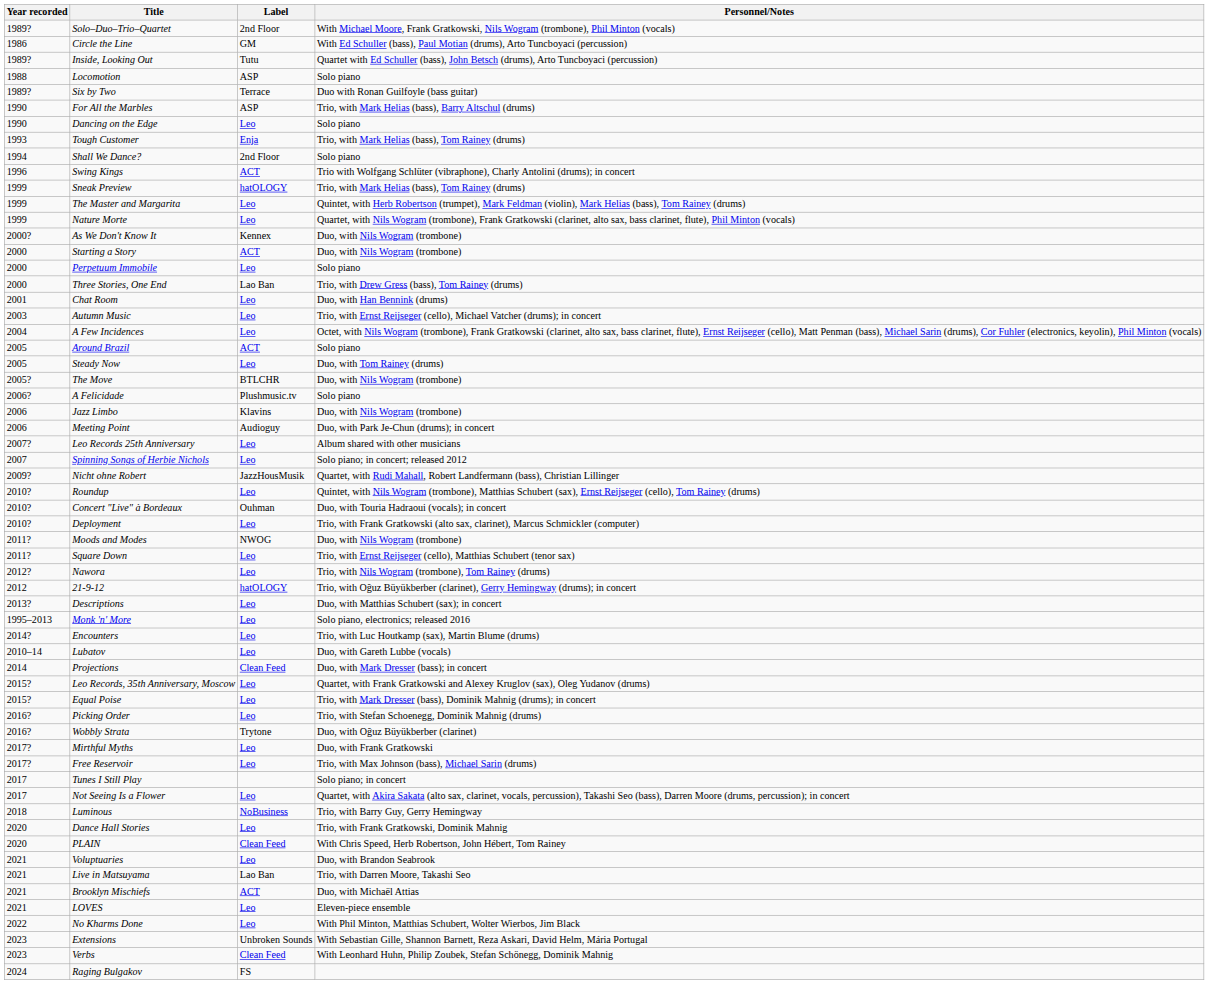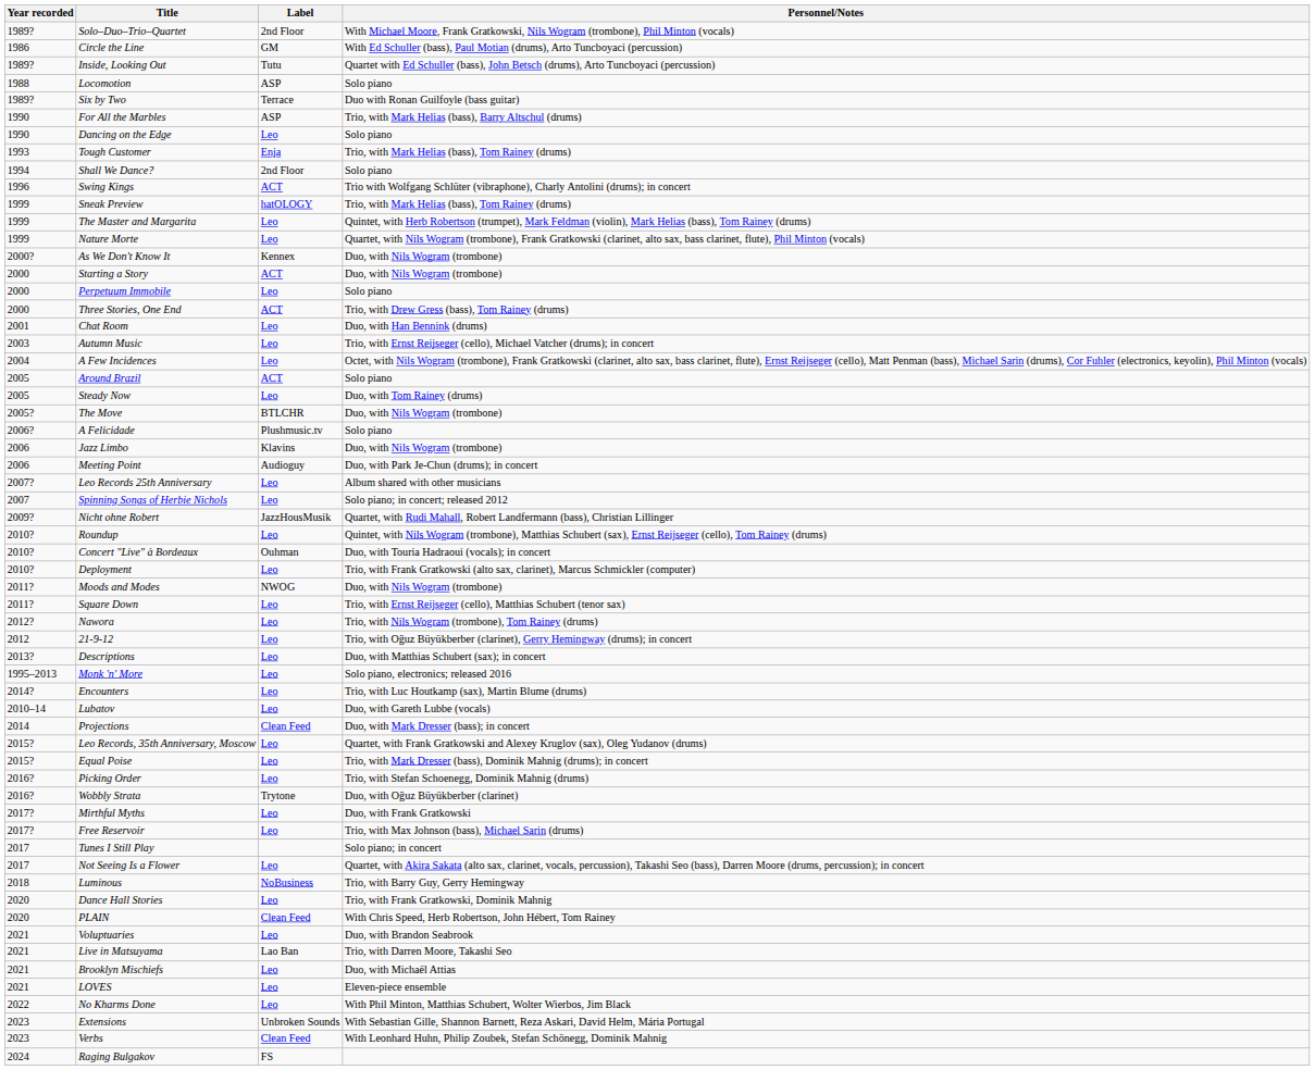 <table class="wikitable sortable">
 <tr>
 <th>Year recorded</th>
 <th>Title</th>
 <th>Label</th>
 <th>Personnel/Notes</th>
 </tr>
 <tr>
 <td>1989?</td>
 <td><em>Solo–Duo–Trio–Quartet</em></td>
 <td>2nd Floor</td>
 <td>With <a href='#'>Michael Moore</a>, Frank Gratkowski, <a href='#'>Nils Wogram</a> (trombone), <a href='#'>Phil Minton</a> (vocals)</td>
 </tr>
 <tr>
 <td>1986</td>
 <td><em>Circle the Line</em></td>
 <td>GM</td>
 <td>With <a href='#'>Ed Schuller</a> (bass), <a href='#'>Paul Motian</a> (drums), Arto Tuncboyaci (percussion)</td>
 </tr>
 <tr>
 <td>1989?</td>
 <td><em>Inside, Looking Out</em></td>
 <td>Tutu</td>
 <td>Quartet with <a href='#'>Ed Schuller</a> (bass), <a href='#'>John Betsch</a> (drums), Arto Tuncboyaci (percussion)</td>
 </tr>
 <tr>
 <td>1988</td>
 <td><em>Locomotion</em></td>
 <td>ASP</td>
 <td>Solo piano</td>
 </tr>
 <tr>
 <td>1989?</td>
 <td><em>Six by Two</em></td>
 <td>Terrace</td>
 <td>Duo with Ronan Guilfoyle (bass guitar)</td>
 </tr>
 <tr>
 <td>1990</td>
 <td><em>For All the Marbles</em></td>
 <td>ASP</td>
 <td>Trio, with <a href='#'>Mark Helias</a> (bass), <a href='#'>Barry Altschul</a> (drums)</td>
 </tr>
 <tr>
 <td>1990</td>
 <td><em>Dancing on the Edge</em></td>
 <td><a href='#'>Leo</a></td>
 <td>Solo piano</td>
 </tr>
 <tr>
 <td>1993</td>
 <td><em>Tough Customer</em></td>
 <td><a href='#'>Enja</a></td>
 <td>Trio, with <a href='#'>Mark Helias</a> (bass), <a href='#'>Tom Rainey</a> (drums)</td>
 </tr>
 <tr>
 <td>1994</td>
 <td><em>Shall We Dance?</em></td>
 <td>2nd Floor</td>
 <td>Solo piano</td>
 </tr>
 <tr>
 <td>1996</td>
 <td><em>Swing Kings</em></td>
 <td><a href='#'>ACT</a></td>
 <td>Trio with Wolfgang Schlüter (vibraphone), Charly Antolini (drums); in concert</td>
 </tr>
 <tr>
 <td>1999</td>
 <td><em>Sneak Preview</em></td>
 <td><a href='#'>hatOLOGY</a></td>
 <td>Trio, with <a href='#'>Mark Helias</a> (bass), <a href='#'>Tom Rainey</a> (drums)</td>
 </tr>
 <tr>
 <td>1999</td>
 <td><em>The Master and Margarita</em></td>
 <td><a href='#'>Leo</a></td>
 <td>Quintet, with <a href='#'>Herb Robertson</a> (trumpet), <a href='#'>Mark Feldman</a> (violin), <a href='#'>Mark Helias</a> (bass), <a href='#'>Tom Rainey</a> (drums)</td>
 </tr>
 <tr>
 <td>1999</td>
 <td><em>Nature Morte</em></td>
 <td><a href='#'>Leo</a></td>
 <td>Quartet, with <a href='#'>Nils Wogram</a> (trombone), Frank Gratkowski (clarinet, alto sax, bass clarinet, flute), <a href='#'>Phil Minton</a> (vocals)</td>
 </tr>
 <tr>
 <td>2000?</td>
 <td><em>As We Don't Know It</em></td>
 <td>Kennex</td>
 <td>Duo, with <a href='#'>Nils Wogram</a> (trombone)</td>
 </tr>
 <tr>
 <td>2000</td>
 <td><em>Starting a Story</em></td>
 <td><a href='#'>ACT</a></td>
 <td>Duo, with <a href='#'>Nils Wogram</a> (trombone)</td>
 </tr>
 <tr>
 <td>2000</td>
 <td><em><a href='#'>Perpetuum Immobile</a></em></td>
 <td><a href='#'>Leo</a></td>
 <td>Solo piano</td>
 </tr>
 <tr>
 <td>2000</td>
 <td><em>Three Stories, One End</em></td>
-<td>Lao Ban</td>
+<td><a href='#'>ACT</a></td>
 <td>Trio, with <a href='#'>Drew Gress</a> (bass), <a href='#'>Tom Rainey</a> (drums)</td>
 </tr>
 <tr>
 <td>2001</td>
 <td><em>Chat Room</em></td>
 <td><a href='#'>Leo</a></td>
 <td>Duo, with <a href='#'>Han Bennink</a> (drums)</td>
 </tr>
 <tr>
 <td>2003</td>
 <td><em>Autumn Music</em></td>
 <td><a href='#'>Leo</a></td>
 <td>Trio, with <a href='#'>Ernst Reijseger</a> (cello), Michael Vatcher (drums); in concert</td>
 </tr>
 <tr>
 <td>2004</td>
 <td><em>A Few Incidences</em></td>
 <td><a href='#'>Leo</a></td>
 <td>Octet, with <a href='#'>Nils Wogram</a> (trombone), Frank Gratkowski (clarinet, alto sax, bass clarinet, flute), <a href='#'>Ernst Reijseger</a> (cello), Matt Penman (bass), <a href='#'>Michael Sarin</a> (drums), <a href='#'>Cor Fuhler</a> (electronics, keyolin), <a href='#'>Phil Minton</a> (vocals)</td>
 </tr>
 <tr>
 <td>2005</td>
 <td><em><a href='#'>Around Brazil</a></em></td>
 <td><a href='#'>ACT</a></td>
 <td>Solo piano</td>
 </tr>
 <tr>
 <td>2005</td>
 <td><em>Steady Now</em></td>
 <td><a href='#'>Leo</a></td>
 <td>Duo, with <a href='#'>Tom Rainey</a> (drums)</td>
 </tr>
 <tr>
 <td>2005?</td>
 <td><em>The Move</em></td>
 <td>BTLCHR</td>
 <td>Duo, with <a href='#'>Nils Wogram</a> (trombone)</td>
 </tr>
 <tr>
 <td>2006?</td>
 <td><em>A Felicidade</em></td>
 <td>Plushmusic.tv</td>
 <td>Solo piano</td>
 </tr>
 <tr>
 <td>2006</td>
 <td><em>Jazz Limbo</em></td>
 <td>Klavins</td>
 <td>Duo, with <a href='#'>Nils Wogram</a> (trombone)</td>
 </tr>
 <tr>
 <td>2006</td>
 <td><em>Meeting Point</em></td>
 <td>Audioguy</td>
 <td>Duo, with Park Je-Chun (drums); in concert</td>
 </tr>
 <tr>
 <td>2007?</td>
 <td><em>Leo Records 25th Anniversary</em></td>
 <td><a href='#'>Leo</a></td>
 <td>Album shared with other musicians</td>
 </tr>
 <tr>
 <td>2007</td>
 <td><em><a href='#'>Spinning Songs of Herbie Nichols</a></em></td>
 <td><a href='#'>Leo</a></td>
 <td>Solo piano; in concert; released 2012</td>
 </tr>
 <tr>
 <td>2009?</td>
 <td><em>Nicht ohne Robert</em></td>
 <td>JazzHousMusik</td>
 <td>Quartet, with <a href='#'>Rudi Mahall</a>, Robert Landfermann (bass), Christian Lillinger</td>
 </tr>
 <tr>
 <td>2010?</td>
 <td><em>Roundup</em></td>
 <td><a href='#'>Leo</a></td>
 <td>Quintet, with <a href='#'>Nils Wogram</a> (trombone), Matthias Schubert (sax), <a href='#'>Ernst Reijseger</a> (cello), <a href='#'>Tom Rainey</a> (drums)</td>
 </tr>
 <tr>
 <td>2010?</td>
 <td><em>Concert "Live" à Bordeaux</em></td>
 <td>Ouhman</td>
 <td>Duo, with Touria Hadraoui (vocals); in concert</td>
 </tr>
 <tr>
 <td>2010?</td>
 <td><em>Deployment</em></td>
 <td><a href='#'>Leo</a></td>
 <td>Trio, with Frank Gratkowski (alto sax, clarinet), Marcus Schmickler (computer)</td>
 </tr>
 <tr>
 <td>2011?</td>
 <td><em>Moods and Modes</em></td>
 <td>NWOG</td>
 <td>Duo, with <a href='#'>Nils Wogram</a> (trombone)</td>
 </tr>
 <tr>
 <td>2011?</td>
 <td><em>Square Down</em></td>
 <td><a href='#'>Leo</a></td>
 <td>Trio, with <a href='#'>Ernst Reijseger</a> (cello), Matthias Schubert (tenor sax)</td>
 </tr>
 <tr>
 <td>2012?</td>
 <td><em>Nawora</em></td>
 <td><a href='#'>Leo</a></td>
 <td>Trio, with <a href='#'>Nils Wogram</a> (trombone), <a href='#'>Tom Rainey</a> (drums)</td>
 </tr>
 <tr>
 <td>2012</td>
 <td><em>21-9-12</em></td>
-<td><a href='#'>hatOLOGY</a></td>
+<td><a href='#'>Leo</a></td>
 <td>Trio, with Oğuz Büyükberber (clarinet), <a href='#'>Gerry Hemingway</a> (drums); in concert</td>
 </tr>
 <tr>
 <td>2013?</td>
 <td><em>Descriptions</em></td>
 <td><a href='#'>Leo</a></td>
 <td>Duo, with Matthias Schubert (sax); in concert</td>
 </tr>
 <tr>
 <td>1995–2013</td>
 <td><em><a href='#'>Monk 'n' More</a></em></td>
 <td><a href='#'>Leo</a></td>
 <td>Solo piano, electronics; released 2016</td>
 </tr>
 <tr>
 <td>2014?</td>
 <td><em>Encounters</em></td>
 <td><a href='#'>Leo</a></td>
 <td>Trio, with Luc Houtkamp (sax), Martin Blume (drums)</td>
 </tr>
 <tr>
 <td>2010–14</td>
 <td><em>Lubatov</em></td>
 <td><a href='#'>Leo</a></td>
 <td>Duo, with Gareth Lubbe (vocals)</td>
 </tr>
 <tr>
 <td>2014</td>
 <td><em>Projections</em></td>
 <td><a href='#'>Clean Feed</a></td>
 <td>Duo, with <a href='#'>Mark Dresser</a> (bass); in concert</td>
 </tr>
 <tr>
 <td>2015?</td>
 <td><em>Leo Records, 35th Anniversary, Moscow</em></td>
 <td><a href='#'>Leo</a></td>
 <td>Quartet, with  Frank Gratkowski and Alexey Kruglov (sax), Oleg Yudanov (drums)</td>
 </tr>
 <tr>
 <td>2015?</td>
 <td><em>Equal Poise</em></td>
 <td><a href='#'>Leo</a></td>
 <td>Trio, with <a href='#'>Mark Dresser</a> (bass), Dominik Mahnig (drums); in concert</td>
 </tr>
 <tr>
 <td>2016?</td>
 <td><em>Picking Order</em></td>
 <td><a href='#'>Leo</a></td>
 <td>Trio, with Stefan Schoenegg, Dominik Mahnig (drums)</td>
 </tr>
 <tr>
 <td>2016?</td>
 <td><em>Wobbly Strata</em></td>
 <td>Trytone</td>
 <td>Duo, with Oğuz Büyükberber (clarinet)</td>
 </tr>
 <tr>
 <td>2017?</td>
 <td><em>Mirthful Myths</em></td>
 <td><a href='#'>Leo</a></td>
 <td>Duo, with Frank Gratkowski</td>
 </tr>
 <tr>
 <td>2017?</td>
 <td><em>Free Reservoir</em></td>
 <td><a href='#'>Leo</a></td>
 <td>Trio, with Max Johnson (bass), <a href='#'>Michael Sarin</a> (drums)</td>
 </tr>
 <tr>
 <td>2017</td>
 <td><em>Tunes I Still Play</em></td>
 <td></td>
 <td>Solo piano; in concert</td>
 </tr>
 <tr>
 <td>2017</td>
 <td><em>Not Seeing Is a Flower</em></td>
 <td><a href='#'>Leo</a></td>
 <td>Quartet, with <a href='#'>Akira Sakata</a> (alto sax, clarinet, vocals, percussion), Takashi Seo (bass), Darren Moore (drums, percussion); in concert</td>
 </tr>
 <tr>
 <td>2018</td>
 <td><em>Luminous</em></td>
 <td><a href='#'>NoBusiness</a></td>
 <td>Trio, with Barry Guy, Gerry Hemingway</td>
 </tr>
 <tr>
 <td>2020</td>
 <td><em>Dance Hall Stories</em></td>
 <td><a href='#'>Leo</a></td>
 <td>Trio, with Frank Gratkowski, Dominik Mahnig</td>
 </tr>
 <tr>
 <td>2020</td>
 <td><em>PLAIN</em></td>
 <td><a href='#'>Clean Feed</a></td>
 <td>With Chris Speed, Herb Robertson, John Hébert, Tom Rainey</td>
 </tr>
 <tr>
 <td>2021</td>
 <td><em>Voluptuaries</em></td>
 <td><a href='#'>Leo</a></td>
 <td>Duo, with Brandon Seabrook</td>
 </tr>
 <tr>
 <td>2021</td>
 <td><em>Live in Matsuyama</em></td>
 <td>Lao Ban</td>
 <td>Trio, with Darren Moore, Takashi Seo</td>
 </tr>
 <tr>
 <td>2021</td>
 <td><em>Brooklyn Mischiefs</em></td>
-<td><a href='#'>ACT</a></td>
+<td><a href='#'>Leo</a></td>
 <td>Duo, with Michae͏̈l Attias</td>
 </tr>
 <tr>
 <td>2021</td>
 <td><em>LOVES</em></td>
 <td><a href='#'>Leo</a></td>
 <td>Eleven-piece ensemble</td>
 </tr>
 <tr>
 <td>2022</td>
 <td><em>No Kharms Done</em></td>
 <td><a href='#'>Leo</a></td>
 <td>With Phil Minton, Matthias Schubert, Wolter Wierbos, Jim Black</td>
 </tr>
 <tr>
 <td>2023</td>
 <td><em>Extensions</em></td>
 <td>Unbroken Sounds</td>
 <td>With Sebastian Gille, Shannon Barnett, Reza Askari, David Helm, Mária Portugal</td>
 </tr>
 <tr>
 <td>2023</td>
 <td><em>Verbs</em></td>
 <td><a href='#'>Clean Feed</a></td>
 <td>With Leonhard Huhn, Philip Zoubek, Stefan Schönegg, Dominik Mahnig</td>
 </tr>
 <tr>
 <td>2024</td>
 <td><em>Raging Bulgakov</em></td>
 <td>FS</td>
 <td></td>
 </tr>
 </table>
